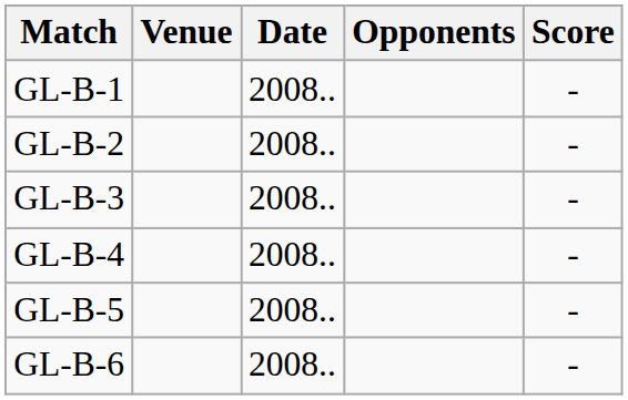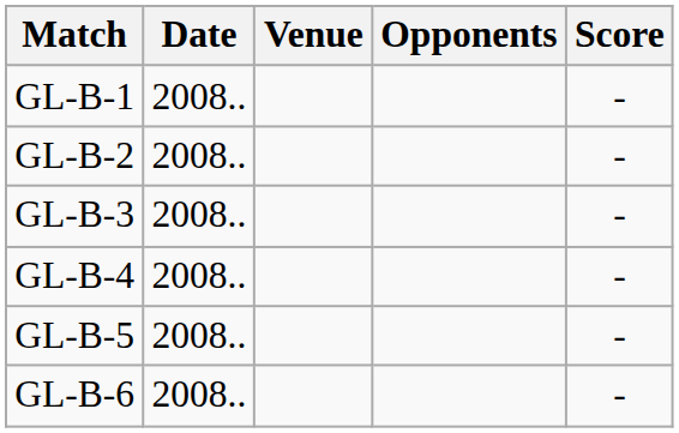 <table class="wikitable" style="text-align:center;">
 <tr>
 <th>Match</th>
+<th>Date</th>
 <th>Venue</th>
-<th>Date</th>
 <th>Opponents</th>
 <th>Score</th>
 </tr>
 <tr>
 <td>GL-B-1</td>
+<td>2008..</td>
 <td></td>
-<td>2008..</td>
 <td></td>
 <td>-</td>
 </tr>
 <tr>
 <td>GL-B-2</td>
+<td>2008..</td>
 <td></td>
-<td>2008..</td>
 <td></td>
 <td>-</td>
 </tr>
 <tr>
 <td>GL-B-3</td>
+<td>2008..</td>
 <td></td>
-<td>2008..</td>
 <td></td>
 <td>-</td>
 </tr>
 <tr>
 <td>GL-B-4</td>
+<td>2008..</td>
 <td></td>
-<td>2008..</td>
 <td></td>
 <td>-</td>
 </tr>
 <tr>
 <td>GL-B-5</td>
+<td>2008..</td>
 <td></td>
-<td>2008..</td>
 <td></td>
 <td>-</td>
 </tr>
 <tr>
 <td>GL-B-6</td>
+<td>2008..</td>
 <td></td>
-<td>2008..</td>
 <td></td>
 <td>-</td>
 </tr>
 </table>
